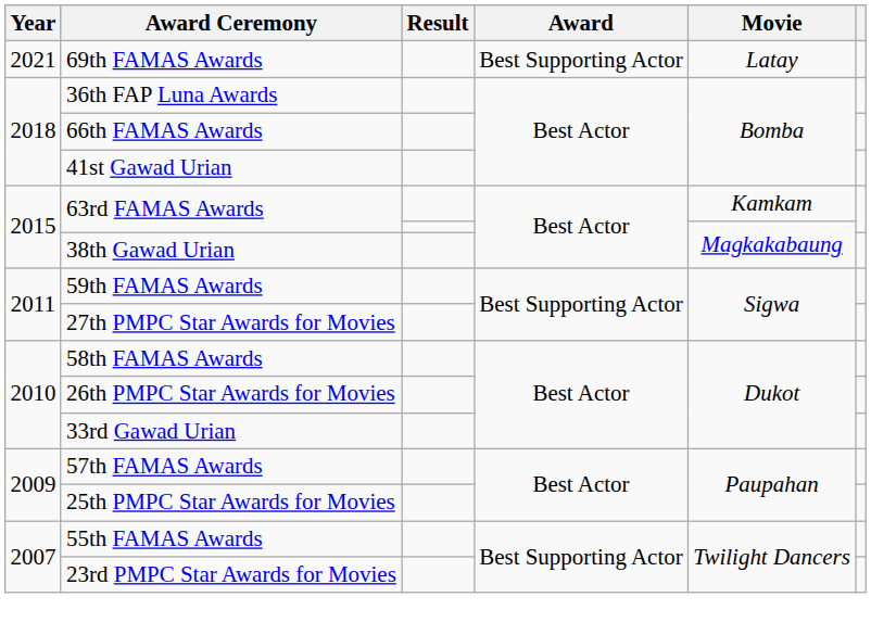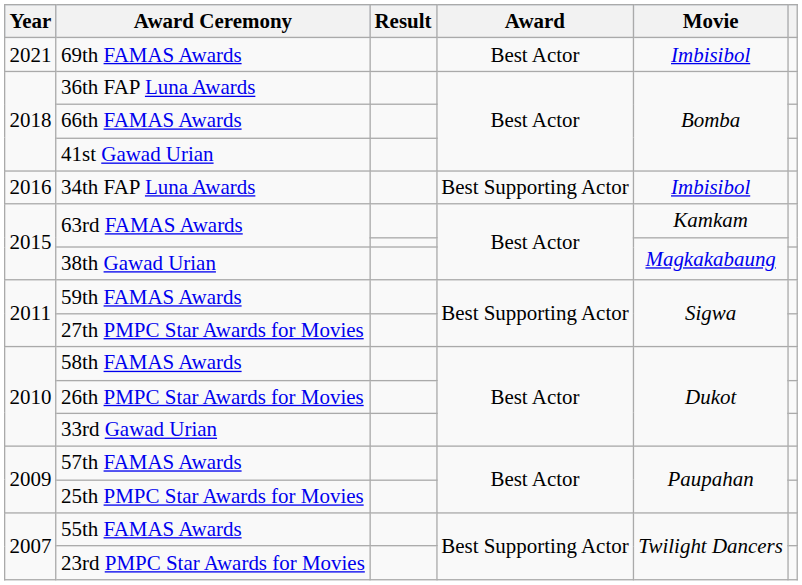 <table class="wikitable sortable">
 <tr style="background:#b0c4de; text-align:center;">
 <th>Year</th>
 <th>Award Ceremony</th>
 <th>Result</th>
 <th>Award</th>
 <th>Movie</th>
 <th></th>
 </tr>
 <tr>
 <td align="center">2021</td>
 <td>69th <a href='#'>FAMAS Awards</a></td>
 <td></td>
-<td>Best Supporting Actor</td>
-<td align="center"><em>Latay</em></td>
+<td align="center">Best Actor</td>
+<td align="center"><em><a href='#'>Imbisibol</a></em></td>
 <td></td>
 </tr>
 <tr>
 <td rowspan="3" align="center">2018</td>
 <td>36th FAP <a href='#'>Luna Awards</a></td>
 <td></td>
 <td rowspan="3" align="center">Best Actor</td>
 <td rowspan="3" align="center"><em>Bomba</em></td>
 <td></td>
 </tr>
 <tr>
 <td>66th <a href='#'>FAMAS Awards</a></td>
 <td></td>
 <td></td>
 </tr>
 <tr>
 <td>41st <a href='#'>Gawad Urian</a></td>
 <td></td>
+<td></td>
+</tr>
+<tr>
+<td align="center">2016</td>
+<td>34th FAP <a href='#'>Luna Awards</a></td>
+<td></td>
+<td>Best Supporting Actor</td>
+<td align="center"><em><a href='#'>Imbisibol</a></em></td>
 <td></td>
 </tr>
 <tr>
 <td rowspan="3" align="center">2015</td>
 <td rowspan="2">63rd <a href='#'>FAMAS Awards</a></td>
 <td></td>
 <td rowspan="3" align="center">Best Actor</td>
 <td align="center"><em>Kamkam</em></td>
 <td rowspan="2"></td>
 </tr>
 <tr>
 <td></td>
 <td rowspan="2" align="center"><em><a href='#'>Magkakabaung</a></em></td>
 </tr>
 <tr>
 <td>38th <a href='#'>Gawad Urian</a></td>
 <td></td>
 <td></td>
 </tr>
 <tr>
 <td rowspan="2" align="center">2011</td>
 <td>59th <a href='#'>FAMAS Awards</a></td>
 <td></td>
 <td rowspan="2">Best Supporting Actor</td>
 <td rowspan="2" align="center"><em>Sigwa</em></td>
 <td></td>
 </tr>
 <tr>
 <td>27th <a href='#'>PMPC Star Awards for Movies</a></td>
 <td></td>
 <td></td>
 </tr>
 <tr>
 <td rowspan="3" align="center">2010</td>
 <td>58th <a href='#'>FAMAS Awards</a></td>
 <td></td>
 <td rowspan="3" align="center">Best Actor</td>
 <td rowspan="3" align="center"><em>Dukot</em></td>
 <td></td>
 </tr>
 <tr>
 <td>26th <a href='#'>PMPC Star Awards for Movies</a></td>
 <td></td>
 <td></td>
 </tr>
 <tr>
 <td>33rd <a href='#'>Gawad Urian</a></td>
 <td></td>
 <td></td>
 </tr>
 <tr>
 <td rowspan="2" align="center">2009</td>
 <td>57th <a href='#'>FAMAS Awards</a></td>
 <td></td>
 <td rowspan="2" align="center">Best Actor</td>
 <td rowspan="2" align="center"><em>Paupahan</em></td>
 <td></td>
 </tr>
 <tr>
 <td>25th <a href='#'>PMPC Star Awards for Movies</a></td>
 <td></td>
 <td></td>
 </tr>
 <tr>
 <td rowspan="2" align="center">2007</td>
 <td>55th <a href='#'>FAMAS Awards</a></td>
 <td></td>
 <td rowspan="2">Best Supporting Actor</td>
 <td rowspan="2"><em>Twilight Dancers</em></td>
 <td></td>
 </tr>
 <tr>
 <td>23rd <a href='#'>PMPC Star Awards for Movies</a></td>
 <td></td>
 <td></td>
 </tr>
 </table>
